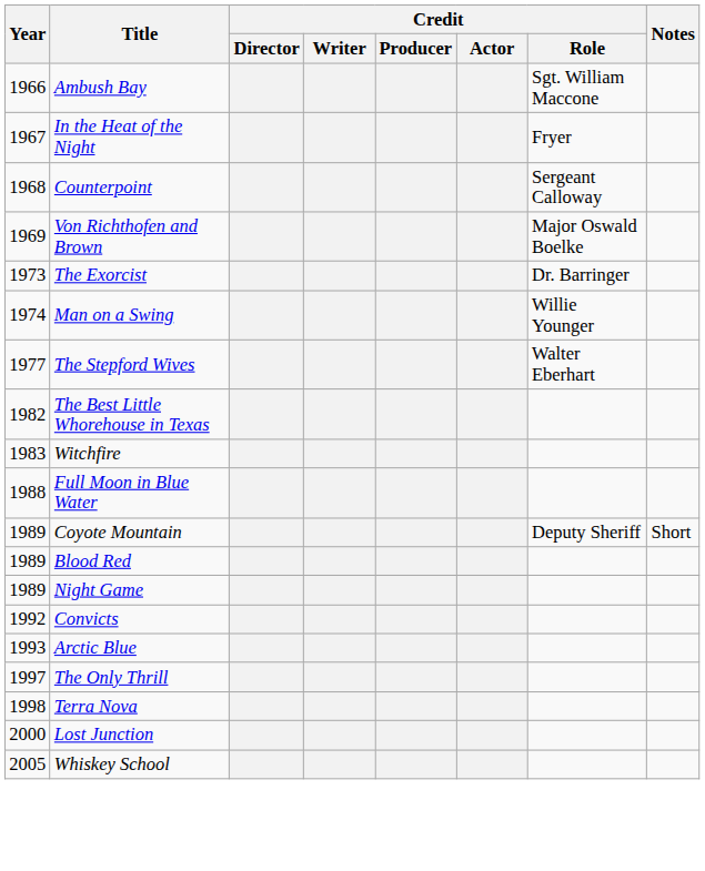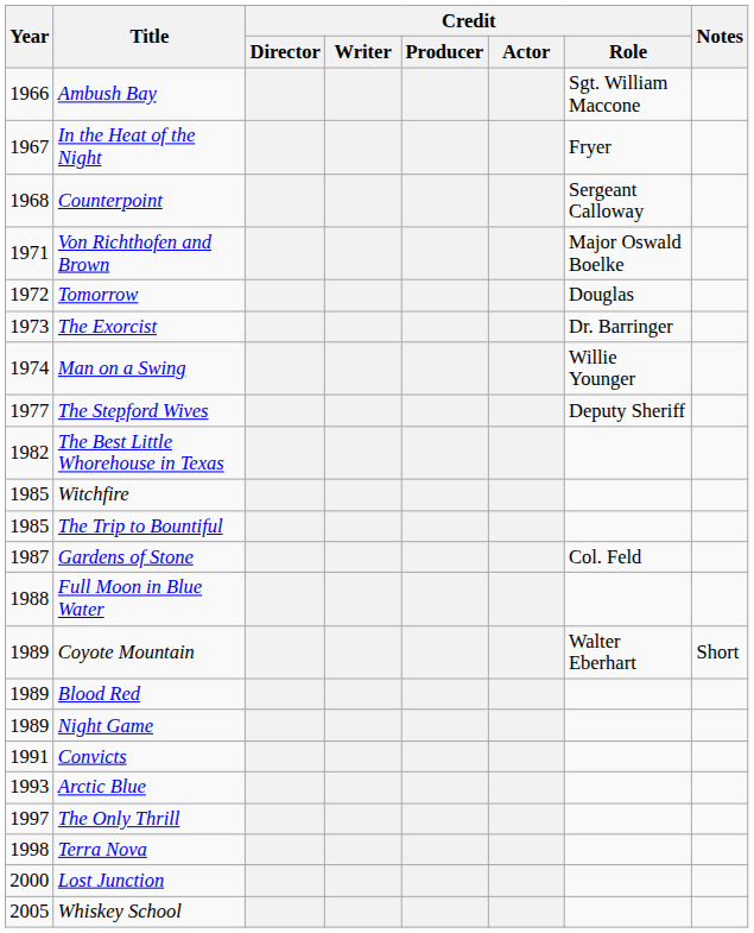 <table class="wikitable">
 <tr>
 <th rowspan="2">Year</th>
 <th rowspan="2">Title</th>
 <th colspan="5">Credit</th>
 <th rowspan="2">Notes</th>
 </tr>
 <tr>
 <th width="55">Director</th>
 <th width="55">Writer</th>
 <th width="55">Producer</th>
 <th width="55">Actor</th>
 <th>Role</th>
 </tr>
 <tr>
 <td>1966</td>
 <td><em><a href='#'>Ambush Bay</a></em></td>
 <th></th>
 <th></th>
 <th></th>
 <th></th>
 <td>Sgt. William Maccone</td>
 <td></td>
 </tr>
 <tr>
 <td>1967</td>
 <td><em><a href='#'>In the Heat of the Night</a></em></td>
 <th></th>
 <th></th>
 <th></th>
 <th></th>
 <td>Fryer</td>
 <td></td>
 </tr>
 <tr>
 <td>1968</td>
 <td><em><a href='#'>Counterpoint</a></em></td>
 <th></th>
 <th></th>
 <th></th>
 <th></th>
 <td>Sergeant Calloway</td>
 <td></td>
 </tr>
 <tr>
-<td>1969</td>
+<td>1971</td>
 <td><em><a href='#'>Von Richthofen and Brown</a></em></td>
 <th></th>
 <th></th>
 <th></th>
 <th></th>
 <td>Major Oswald Boelke</td>
+<td></td>
+</tr>
+<tr>
+<td>1972</td>
+<td><em><a href='#'>Tomorrow</a></em></td>
+<th></th>
+<th></th>
+<th></th>
+<th></th>
+<td>Douglas</td>
 <td></td>
 </tr>
 <tr>
 <td>1973</td>
 <td><em><a href='#'>The Exorcist</a></em></td>
 <th></th>
 <th></th>
 <th></th>
 <th></th>
 <td>Dr. Barringer</td>
 <td></td>
 </tr>
 <tr>
 <td>1974</td>
 <td><em><a href='#'>Man on a Swing</a></em></td>
 <th></th>
 <th></th>
 <th></th>
 <th></th>
 <td>Willie Younger</td>
 <td></td>
 </tr>
 <tr>
 <td>1977</td>
 <td><em><a href='#'>The Stepford Wives</a></em></td>
 <th></th>
 <th></th>
 <th></th>
 <th></th>
-<td>Walter Eberhart</td>
+<td>Deputy Sheriff</td>
 <td></td>
 </tr>
 <tr>
 <td>1982</td>
 <td><em><a href='#'>The Best Little Whorehouse in Texas</a></em></td>
 <th></th>
 <th></th>
 <th></th>
 <th></th>
 <td></td>
 <td></td>
 </tr>
 <tr>
-<td>1983</td>
+<td>1985</td>
 <td><em>Witchfire</em></td>
 <th></th>
 <th></th>
 <th></th>
 <th></th>
 <td></td>
+<td></td>
+</tr>
+<tr>
+<td>1985</td>
+<td><em><a href='#'>The Trip to Bountiful</a></em></td>
+<th></th>
+<th></th>
+<th></th>
+<th></th>
+<td></td>
+<td></td>
+</tr>
+<tr>
+<td>1987</td>
+<td><em><a href='#'>Gardens of Stone</a></em></td>
+<th></th>
+<th></th>
+<th></th>
+<th></th>
+<td>Col. Feld</td>
 <td></td>
 </tr>
 <tr>
 <td>1988</td>
 <td><em><a href='#'>Full Moon in Blue Water</a></em></td>
 <th></th>
 <th></th>
 <th></th>
 <th></th>
 <td></td>
 <td></td>
 </tr>
 <tr>
 <td>1989</td>
 <td><em>Coyote Mountain</em></td>
 <th></th>
 <th></th>
 <th></th>
 <th></th>
-<td>Deputy Sheriff</td>
+<td>Walter Eberhart</td>
 <td>Short</td>
 </tr>
 <tr>
 <td>1989</td>
 <td><em><a href='#'>Blood Red</a></em></td>
 <th></th>
 <th></th>
 <th></th>
 <th></th>
 <td></td>
 <td></td>
 </tr>
 <tr>
 <td>1989</td>
 <td><em><a href='#'>Night Game</a></em></td>
 <th></th>
 <th></th>
 <th></th>
 <th></th>
 <td></td>
 <td></td>
 </tr>
 <tr>
-<td>1992</td>
+<td>1991</td>
 <td><em><a href='#'>Convicts</a></em></td>
 <th></th>
 <th></th>
 <th></th>
 <th></th>
 <td></td>
 <td></td>
 </tr>
 <tr>
 <td>1993</td>
 <td><em><a href='#'>Arctic Blue</a></em></td>
 <th></th>
 <th></th>
 <th></th>
 <th></th>
 <td></td>
 <td></td>
 </tr>
 <tr>
 <td>1997</td>
 <td><em><a href='#'>The Only Thrill</a></em></td>
 <th></th>
 <th></th>
 <th></th>
 <th></th>
 <td></td>
 <td></td>
 </tr>
 <tr>
 <td>1998</td>
 <td><em><a href='#'>Terra Nova</a></em></td>
 <th></th>
 <th></th>
 <th></th>
 <th></th>
 <td></td>
 <td></td>
 </tr>
 <tr>
 <td>2000</td>
 <td><em><a href='#'>Lost Junction</a></em></td>
 <th></th>
 <th></th>
 <th></th>
 <th></th>
 <td></td>
 <td></td>
 </tr>
 <tr>
 <td>2005</td>
 <td><em>Whiskey School</em></td>
 <th></th>
 <th></th>
 <th></th>
 <th></th>
 <td></td>
 <td></td>
 </tr>
 </table>
